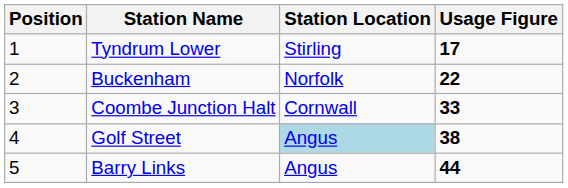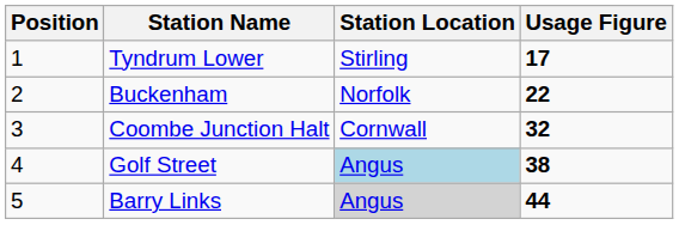 <table class="wikitable mw-collapsible">
 <tr>
 <th>Position</th>
 <th>Station Name</th>
 <th>Station Location</th>
 <th>Usage Figure</th>
 </tr>
 <tr>
 <td>1</td>
 <td><a href='#'>Tyndrum Lower</a></td>
 <td><a href='#'>Stirling</a></td>
 <td><strong>17</strong></td>
 </tr>
 <tr>
 <td>2</td>
 <td><a href='#'>Buckenham</a></td>
 <td><a href='#'>Norfolk</a></td>
 <td><strong>22</strong></td>
 </tr>
 <tr>
 <td>3</td>
 <td><a href='#'>Coombe Junction Halt</a></td>
 <td><a href='#'>Cornwall</a></td>
-<td><strong>33</strong></td>
+<td><strong>32</strong></td>
 </tr>
 <tr>
 <td>4</td>
 <td><a href='#'>Golf Street</a></td>
 <td style="background: lightblue;"><a href='#'>Angus</a></td>
 <td><strong>38</strong></td>
 </tr>
 <tr>
 <td>5</td>
 <td><a href='#'>Barry Links</a></td>
-<td><a href='#'>Angus</a></td>
+<td style="background: lightgrey;"><a href='#'>Angus</a></td>
 <td><strong>44</strong></td>
 </tr>
 </table>
